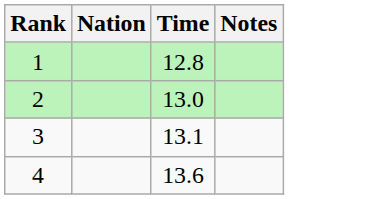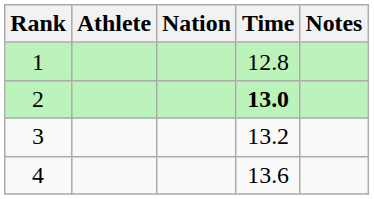 <table class="wikitable sortable" style="text-align:center">
 <tr>
 <th>Rank</th>
+<th>Athlete</th>
 <th>Nation</th>
 <th>Time</th>
 <th>Notes</th>
 </tr>
 <tr style="background:#bbf3bb;">
 <td>1</td>
 <td align=left></td>
+<td align=left></td>
 <td>12.8</td>
 <td></td>
 </tr>
 <tr style="background:#bbf3bb;">
 <td>2</td>
 <td align=left></td>
-<td>13.0</td>
+<td align=left></td>
+<td><strong>13.0</strong></td>
 <td></td>
 </tr>
 <tr>
 <td>3</td>
 <td align=left></td>
-<td>13.1</td>
+<td align=left></td>
+<td>13.2</td>
 <td></td>
 </tr>
 <tr>
 <td>4</td>
 <td align=left></td>
+<td align=left></td>
 <td>13.6</td>
 <td></td>
 </tr>
 </table>
